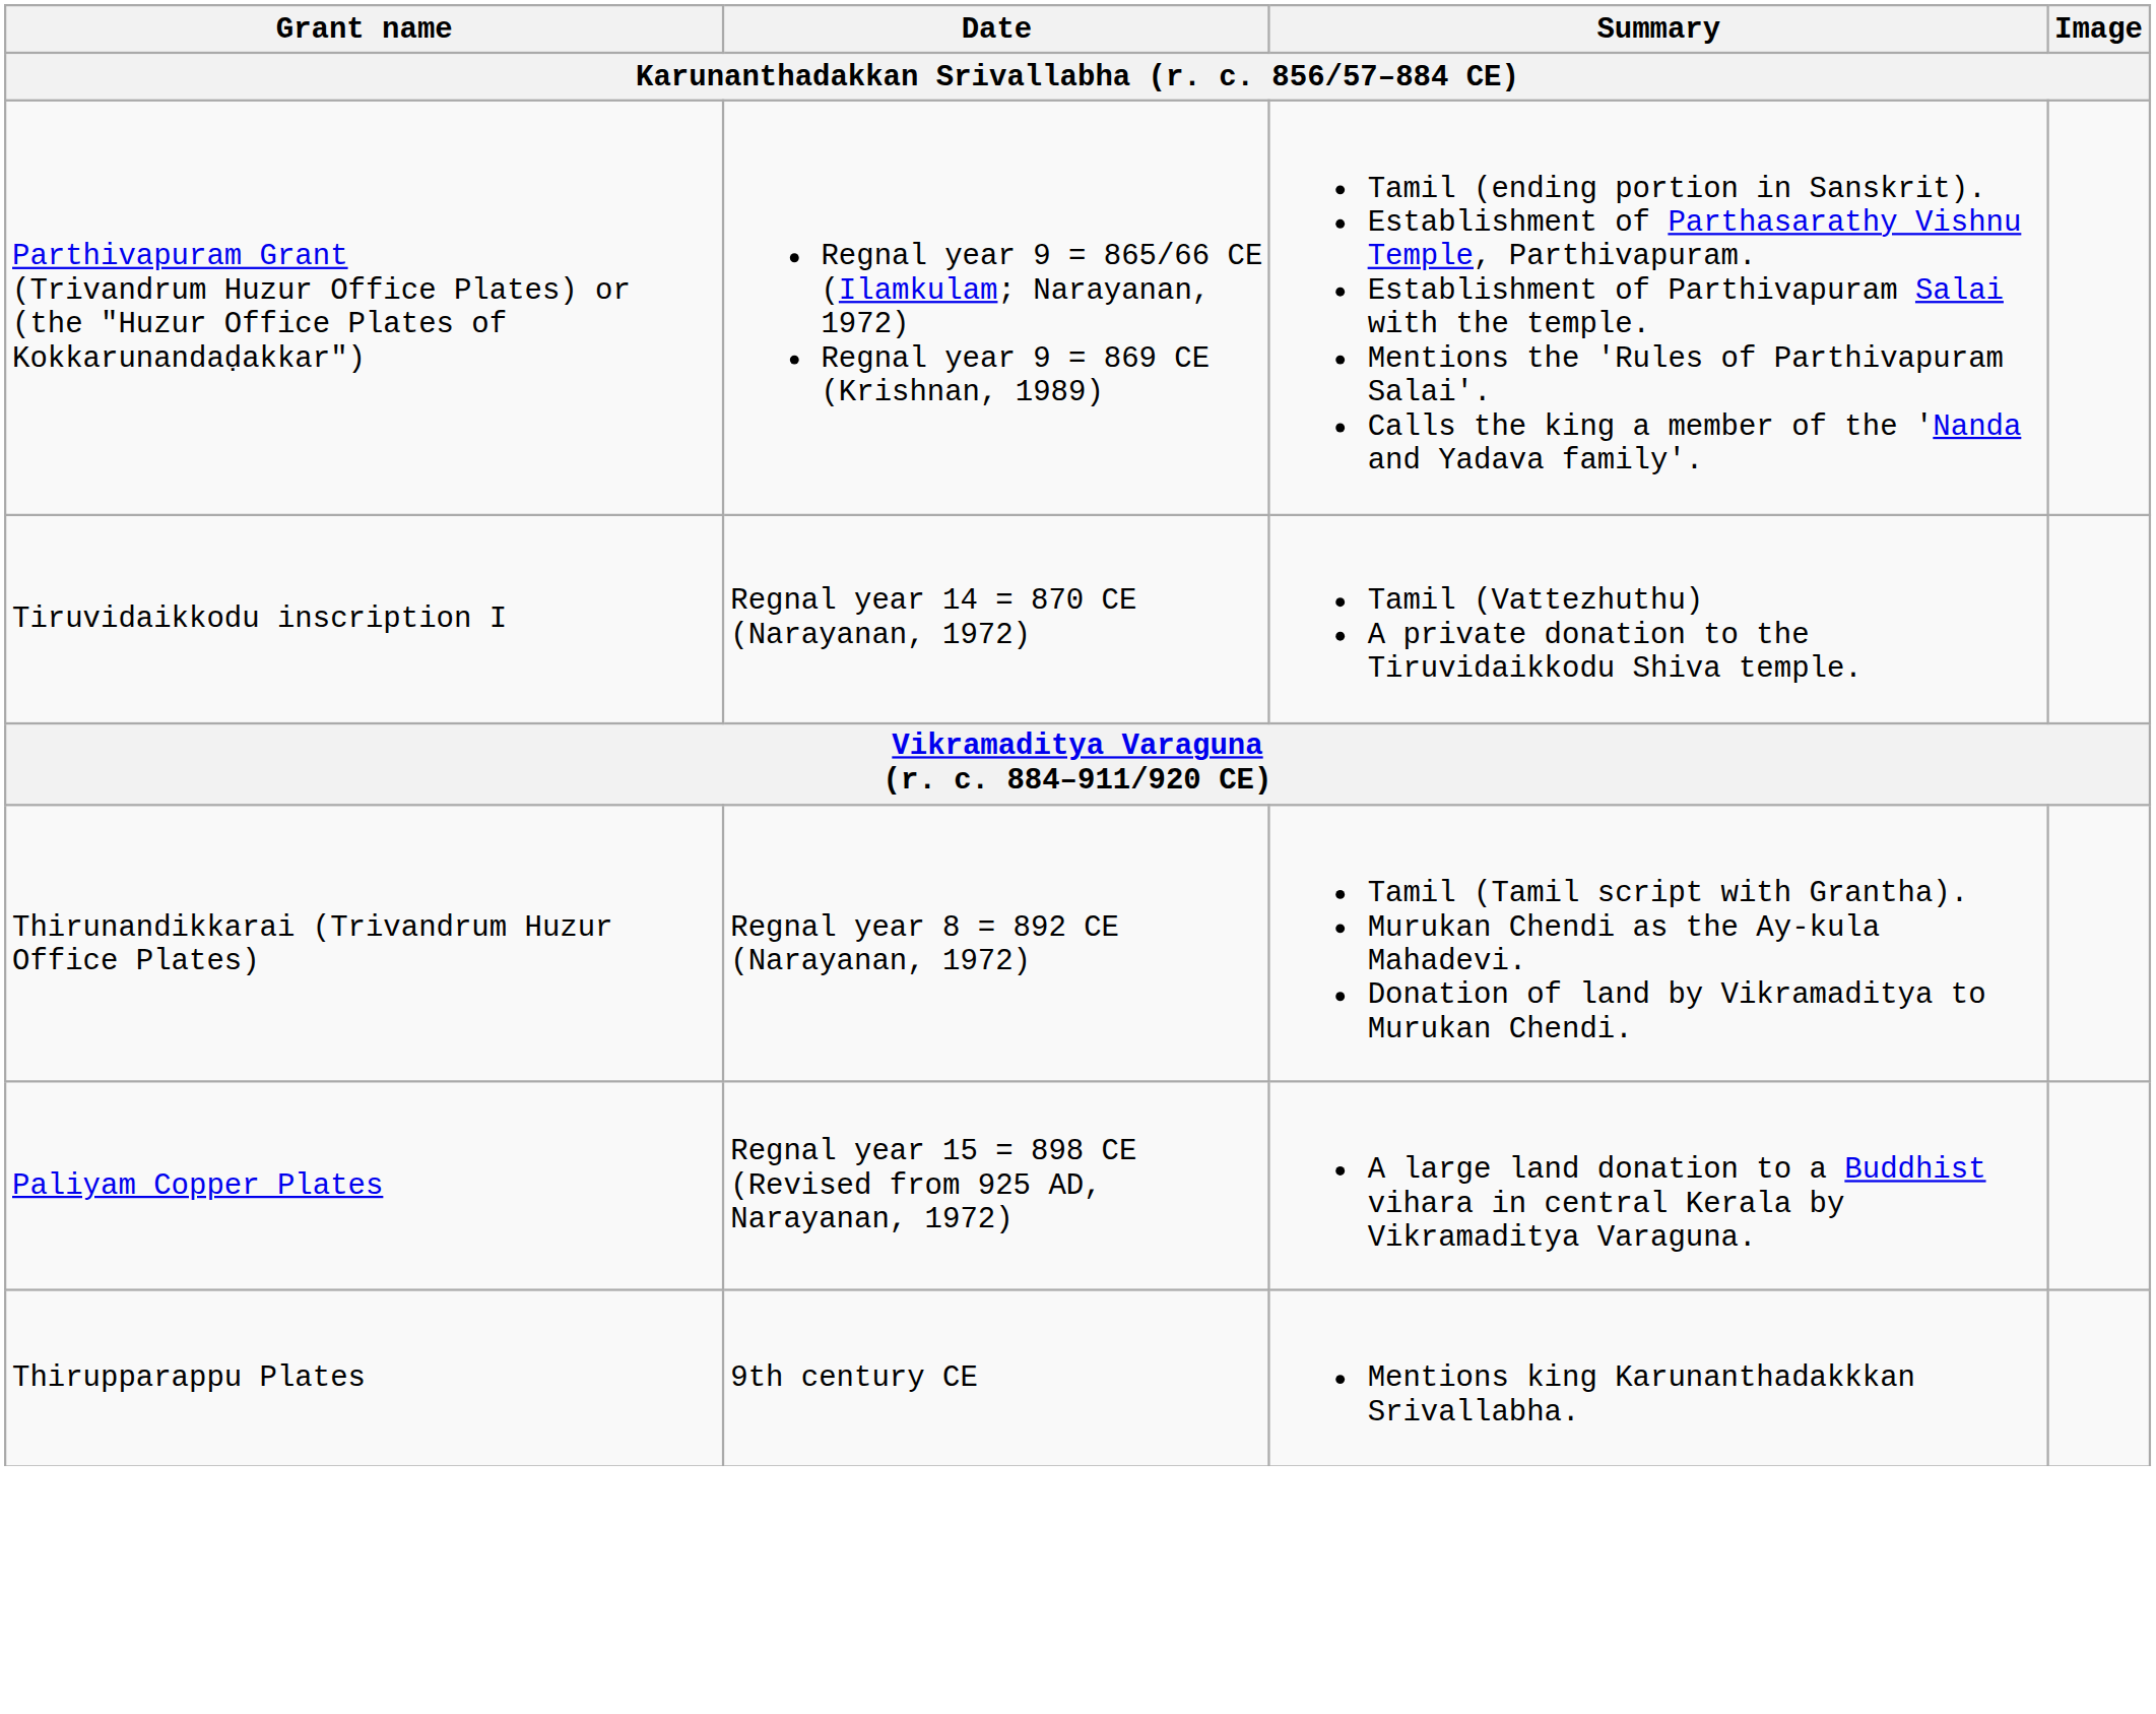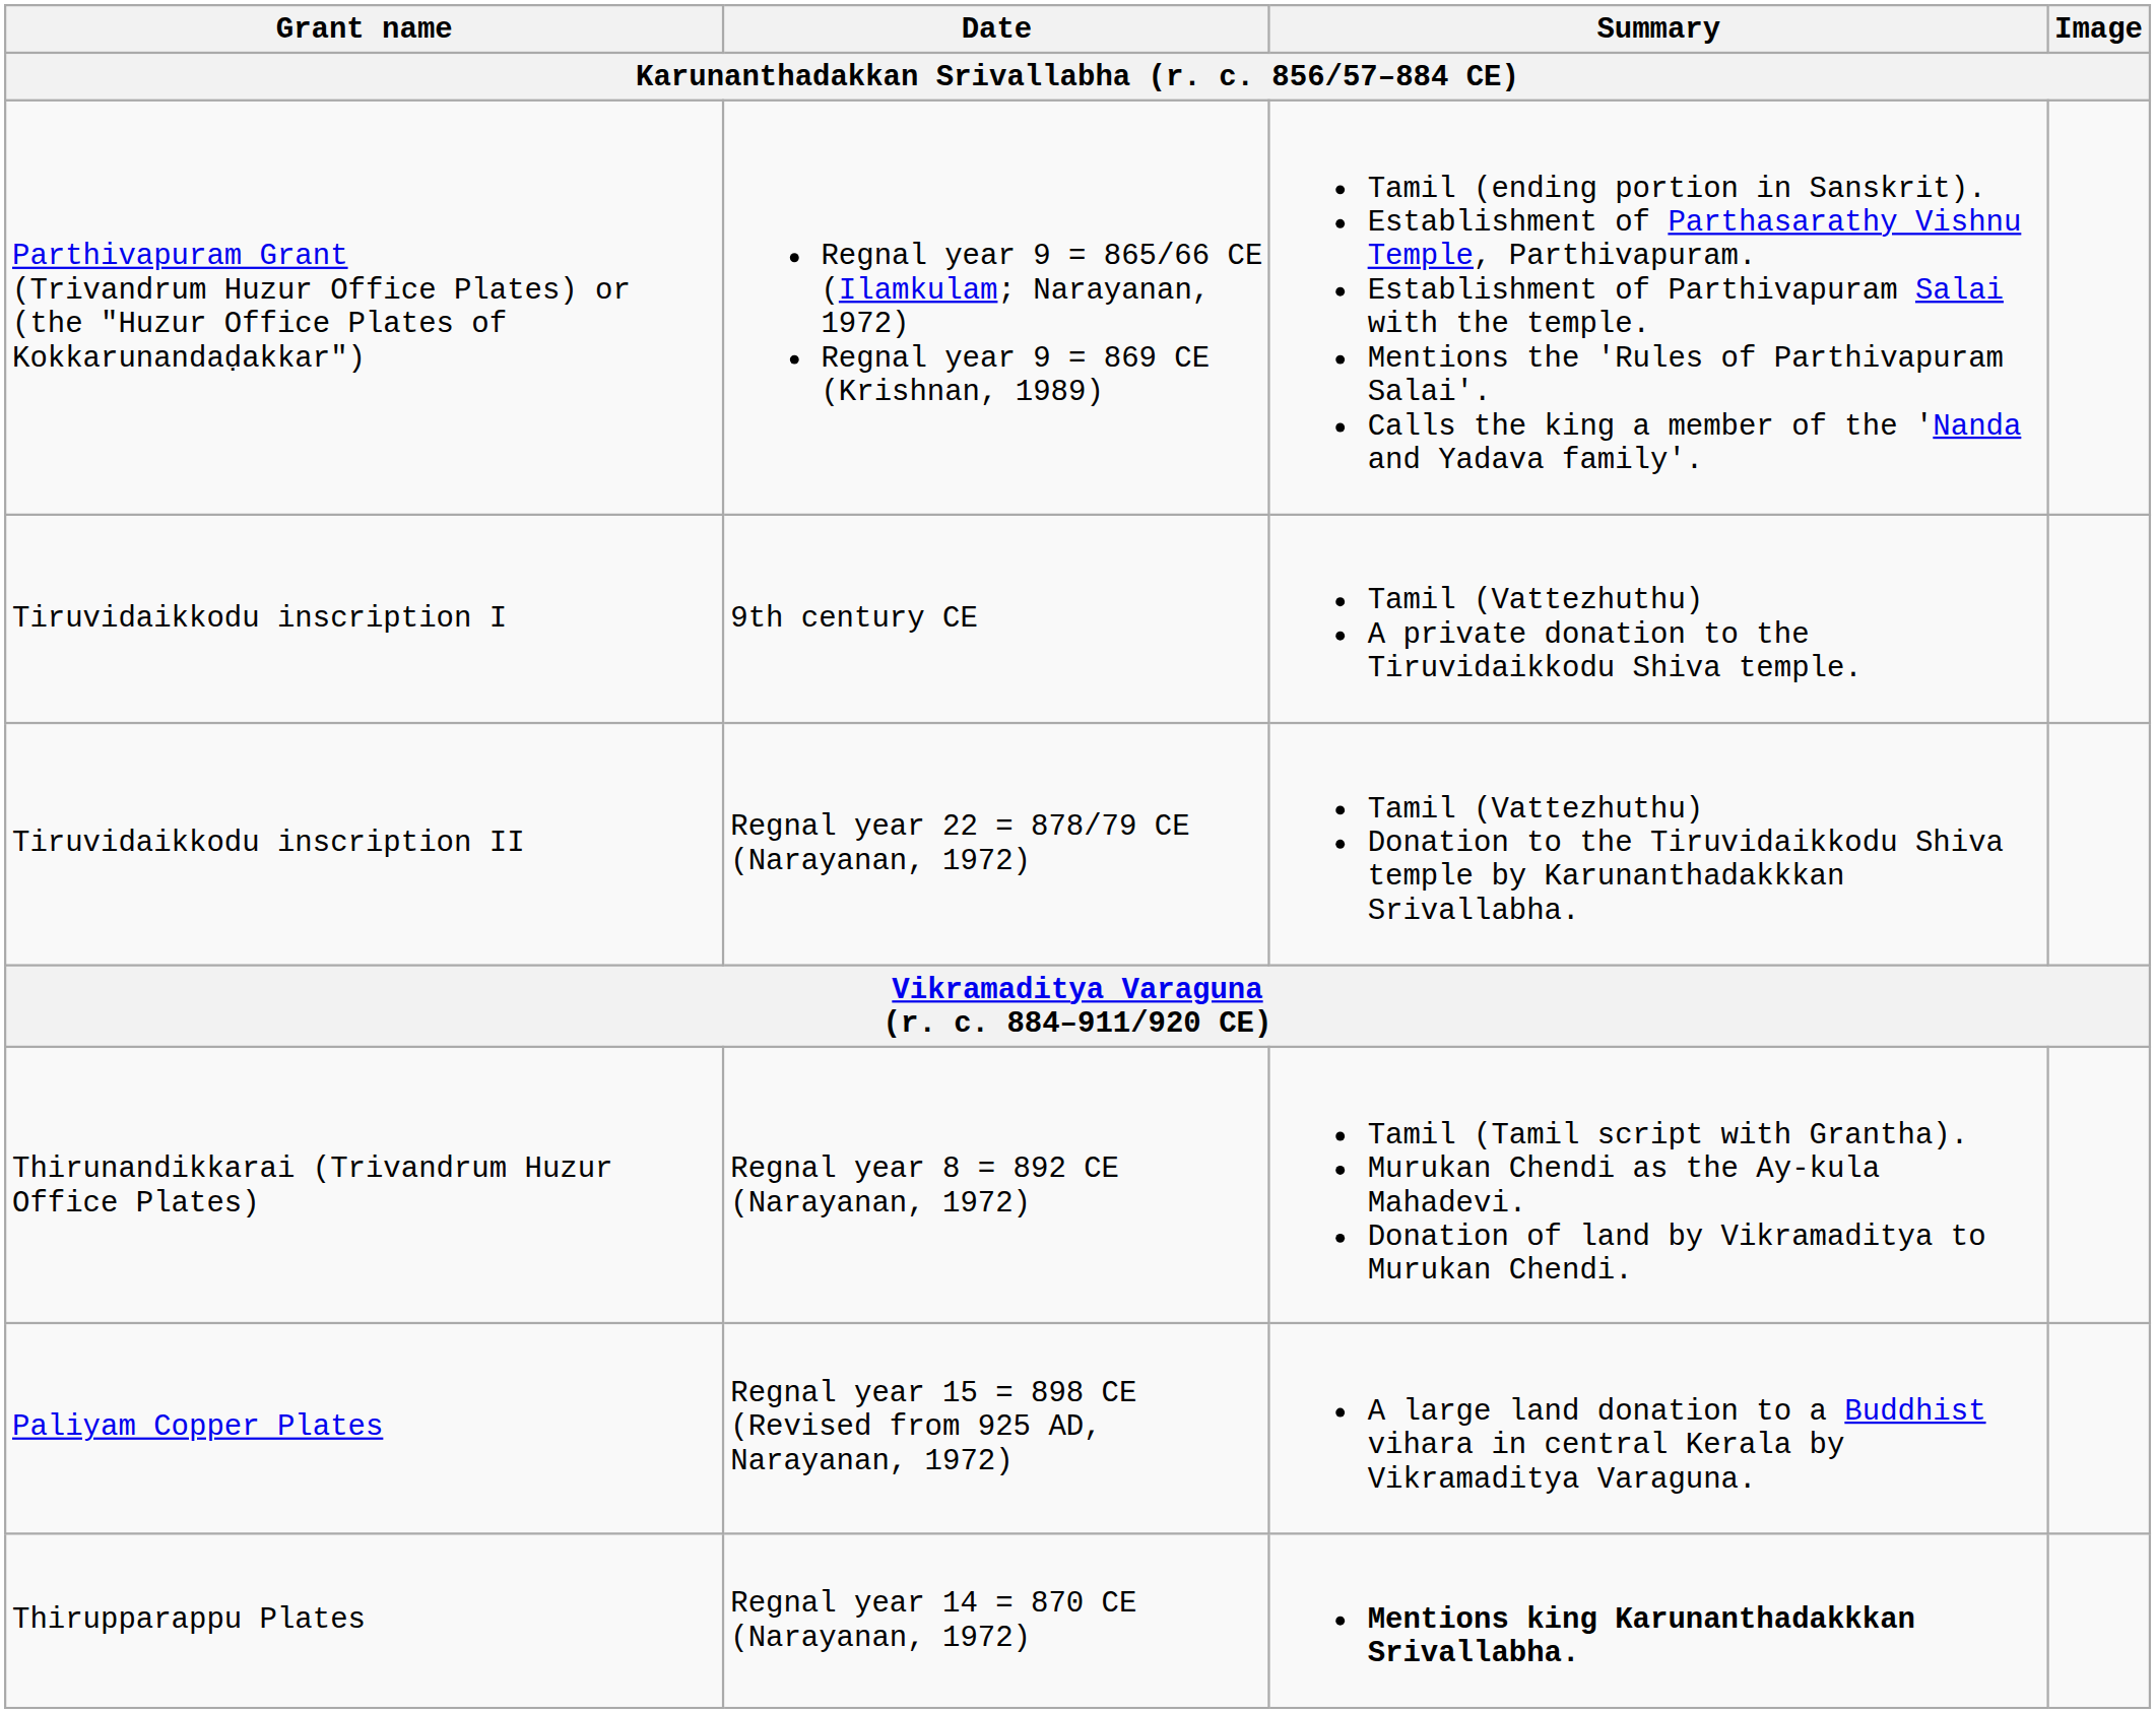 <table class="wikitable" style="width: 75%;">
 <tr>
 <th>Grant name</th>
 <th>Date</th>
 <th>Summary</th>
 <th>Image</th>
 </tr>
 <tr>
 <th colspan="4">Karunanthadakkan Srivallabha (r. c. 856/57–884 CE)</th>
 </tr>
 <tr>
 <td><a href='#'>Parthivapuram Grant</a><br>(Trivandrum Huzur Office Plates) or (the "Huzur Office Plates of Kokkarunandaḍakkar")</td>
 <td><br><ul><li>Regnal year 9 = 865/66 CE (<a href='#'>Ilamkulam</a>;  Narayanan, 1972)</li><li>Regnal year 9 = 869 CE (Krishnan, 1989)</li></ul></td>
 <td><br><ul><li>Tamil (ending portion in Sanskrit).</li><li>Establishment of <a href='#'>Parthasarathy Vishnu Temple</a>, Parthivapuram.</li><li>Establishment of Parthivapuram <a href='#'>Salai</a> with the temple.</li><li>Mentions the 'Rules of Parthivapuram Salai'.</li><li>Calls the king a member of the '<a href='#'>Nanda</a> and Yadava family'.</li></ul></td>
 <td></td>
 </tr>
 <tr>
 <td>Tiruvidaikkodu inscription I</td>
-<td>Regnal year 14 = 870 CE<br>(Narayanan, 1972)</td>
+<td>9th century CE</td>
 <td><br><ul><li>Tamil (Vattezhuthu)</li><li>A private donation to the Tiruvidaikkodu Shiva temple.</li></ul></td>
+<td></td>
+</tr>
+<tr>
+<td>Tiruvidaikkodu inscription II</td>
+<td>Regnal year 22 = 878/79 CE (Narayanan, 1972)</td>
+<td><br><ul><li>Tamil (Vattezhuthu)</li><li>Donation to the Tiruvidaikkodu Shiva temple by Karunanthadakkkan Srivallabha.</li></ul></td>
 <td></td>
 </tr>
 <tr>
 <th colspan="4"><a href='#'>Vikramaditya Varaguna</a><br>(r. c. 884–911/920 CE)</th>
 </tr>
 <tr>
 <td>Thirunandikkarai (Trivandrum Huzur Office Plates)</td>
 <td>Regnal year 8 = 892 CE (Narayanan, 1972)</td>
 <td><br><ul><li>Tamil (Tamil script with Grantha).</li><li>Murukan Chendi as the Ay-kula Mahadevi.</li><li>Donation of land by Vikramaditya to Murukan Chendi.</li></ul></td>
 <td></td>
 </tr>
 <tr>
 <td><a href='#'>Paliyam Copper Plates</a></td>
 <td>Regnal year 15 = 898 CE (Revised from 925 AD, Narayanan, 1972)</td>
 <td><br><ul><li>A large land donation to a <a href='#'>Buddhist</a> vihara in central Kerala by Vikramaditya Varaguna.</li></ul></td>
 <td></td>
 </tr>
 <tr>
 <td>Thirupparappu Plates</td>
-<td>9th century CE</td>
-<td><br><ul><li>Mentions king Karunanthadakkkan Srivallabha.</li></ul></td>
+<td>Regnal year 14 = 870 CE<br>(Narayanan, 1972)</td>
+<td><strong><br><ul><li>Mentions king Karunanthadakkkan Srivallabha.</li></ul></strong></td>
 <td></td>
 </tr>
 </table>
